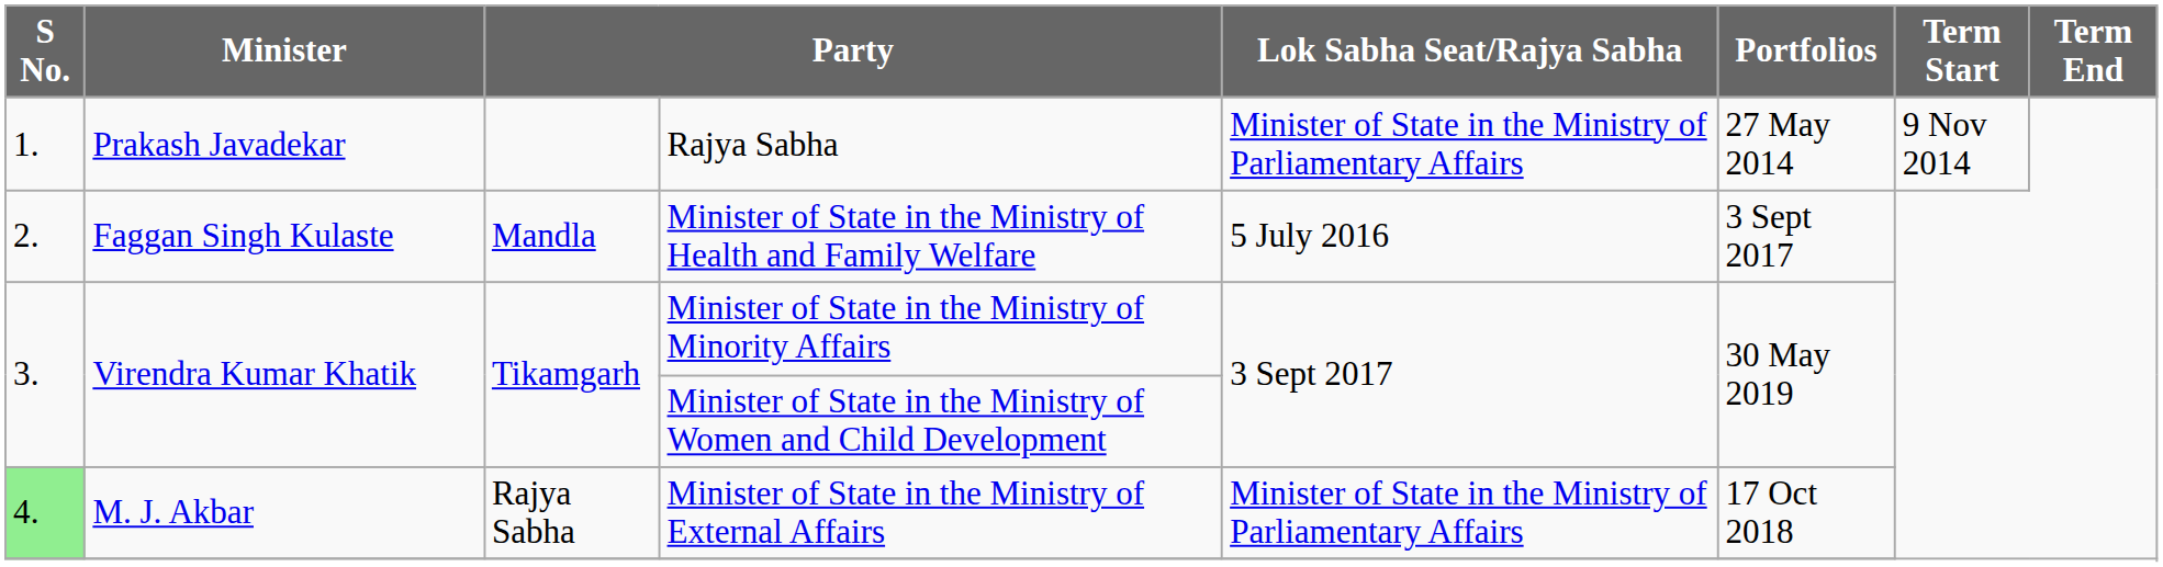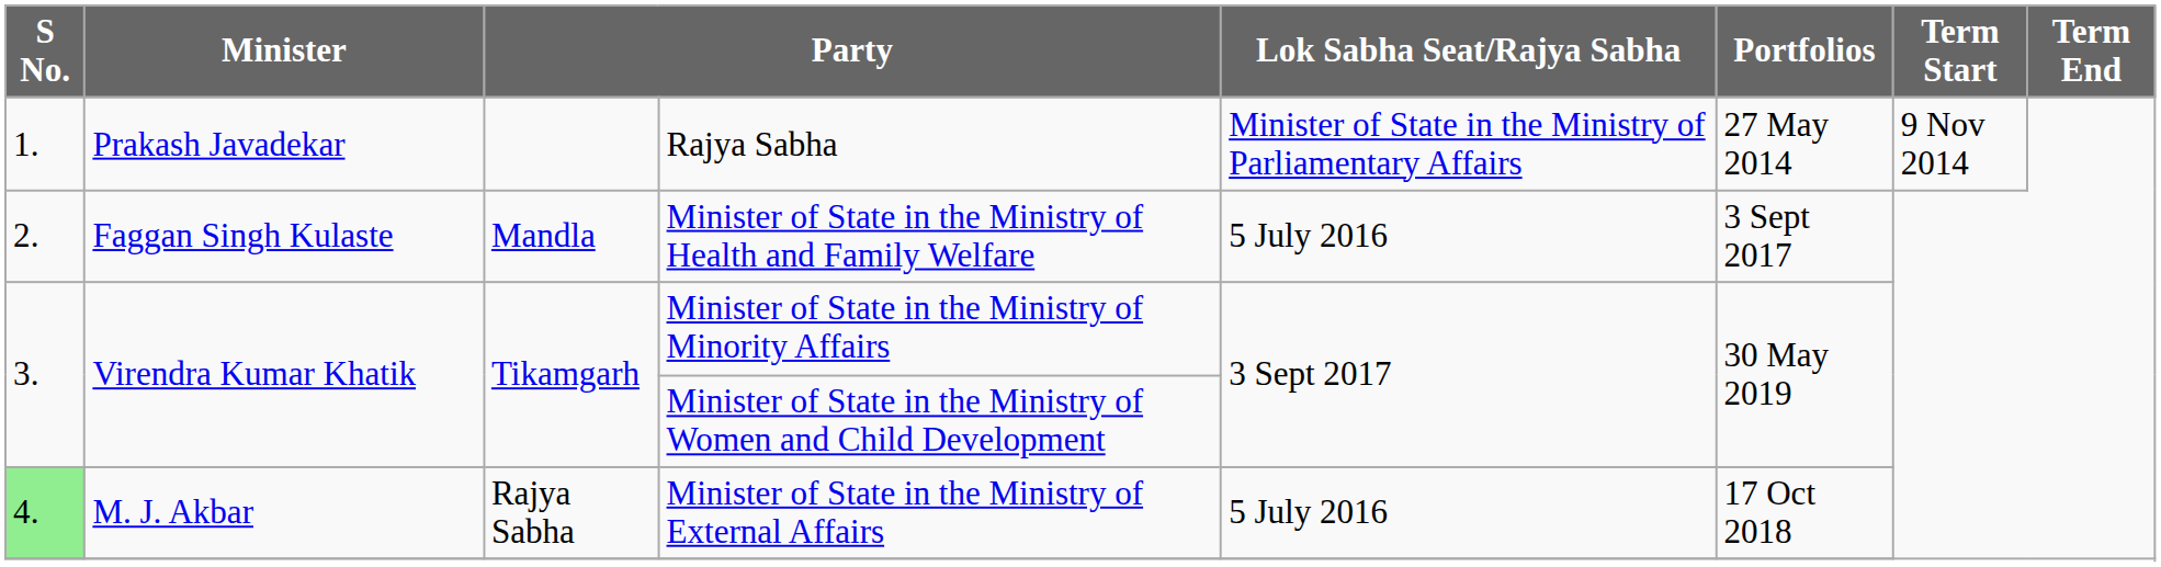 <table class="wikitable" width="80%" style="font-size: x-big;">
 <tr>
 <th style="background-color:#666666; color:white">S No.</th>
 <th style="background-color:#666666; color:white; width:180px">Minister</th>
 <th colspan="2" style="background-color:#666666; color:white">Party</th>
 <th style="background-color:#666666; color:white">Lok Sabha Seat/Rajya Sabha</th>
 <th style="background-color:#666666; color:white">Portfolios</th>
 <th style="background-color:#666666; color:white">Term Start</th>
 <th style="background-color:#666666; color:white">Term End</th>
 </tr>
 <tr>
 <td>1.</td>
 <td><a href='#'>Prakash Javadekar</a></td>
 <td></td>
 <td>Rajya Sabha</td>
 <td><a href='#'>Minister of State in the Ministry of Parliamentary Affairs</a></td>
 <td>27 May 2014</td>
 <td>9 Nov 2014</td>
 </tr>
 <tr>
 <td>2.</td>
 <td><a href='#'>Faggan Singh Kulaste</a></td>
 <td><a href='#'>Mandla</a></td>
 <td><a href='#'>Minister of State in the Ministry of Health and Family Welfare</a></td>
 <td>5 July 2016</td>
 <td>3 Sept 2017</td>
 </tr>
 <tr>
 <td rowspan=2>3.</td>
 <td rowspan=2><a href='#'>Virendra Kumar Khatik</a></td>
 <td rowspan=2><a href='#'>Tikamgarh</a></td>
 <td><a href='#'>Minister of State in the Ministry of Minority Affairs</a></td>
 <td rowspan=2>3 Sept 2017</td>
 <td rowspan=2>30 May 2019</td>
 </tr>
 <tr>
 <td><a href='#'>Minister of State in the Ministry of Women and Child Development</a></td>
 </tr>
 <tr>
 <td style="background: lightgreen;">4.</td>
 <td><a href='#'>M. J. Akbar</a></td>
 <td>Rajya Sabha</td>
 <td><a href='#'>Minister of State in the Ministry of External Affairs</a></td>
-<td><a href='#'>Minister of State in the Ministry of Parliamentary Affairs</a></td>
+<td>5 July 2016</td>
 <td>17 Oct 2018</td>
 </tr>
 <tr>
 </tr>
 </table>
